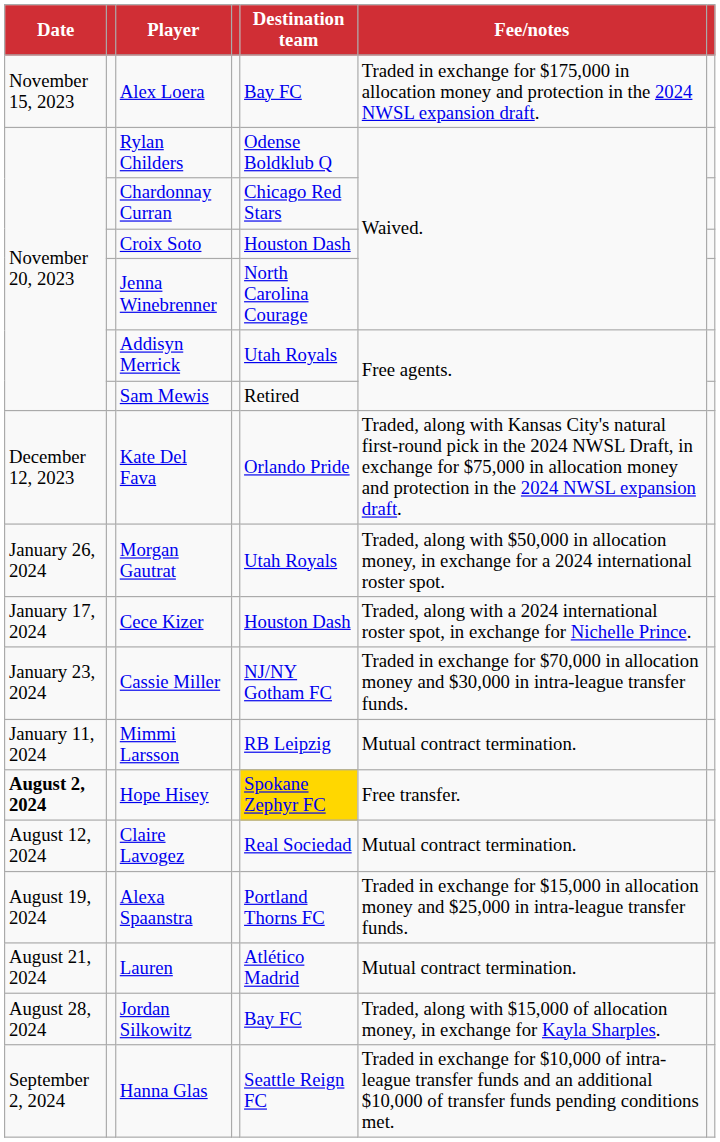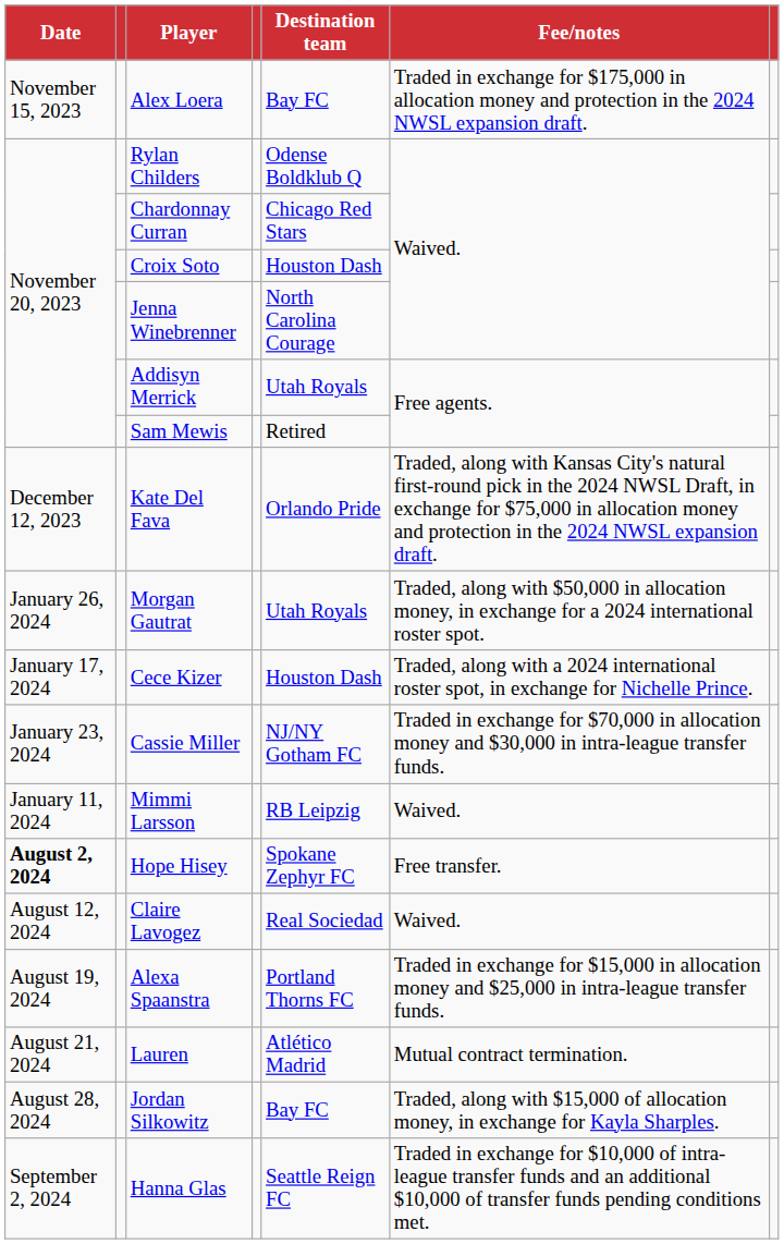 <table class="wikitable sortable">
 <tr>
 <th style="background:#d02e35; color:#fff;" data-sort-type="date">Date</th>
 <th style="background:#d02e35; color:#fff;"></th>
 <th style="background:#d02e35; color:#fff;">Player</th>
 <th style="background:#d02e35; color:#fff;"></th>
 <th style="background:#d02e35; color:#fff;">Destination team</th>
 <th style="background:#d02e35; color:#fff;">Fee/notes</th>
 <th style="background:#d02e35; color:#fff;"></th>
 </tr>
 <tr>
 <td>November 15, 2023</td>
 <td></td>
 <td><a href='#'>Alex Loera</a></td>
 <td></td>
 <td> <a href='#'>Bay FC</a></td>
 <td>Traded in exchange for $175,000 in allocation money and protection in the <a href='#'>2024 NWSL expansion draft</a>.</td>
 <td></td>
 </tr>
 <tr>
 <td rowspan="6">November 20, 2023</td>
 <td></td>
 <td><a href='#'>Rylan Childers</a></td>
 <td></td>
 <td> <a href='#'>Odense Boldklub Q</a></td>
 <td rowspan="4">Waived.</td>
 <td></td>
 </tr>
 <tr>
 <td></td>
 <td><a href='#'>Chardonnay Curran</a></td>
 <td></td>
 <td> <a href='#'>Chicago Red Stars</a></td>
 <td></td>
 </tr>
 <tr>
 <td></td>
 <td><a href='#'>Croix Soto</a></td>
 <td></td>
 <td> <a href='#'>Houston Dash</a></td>
 <td></td>
 </tr>
 <tr>
 <td></td>
 <td><a href='#'>Jenna Winebrenner</a></td>
 <td></td>
 <td> <a href='#'>North Carolina Courage</a></td>
 <td></td>
 </tr>
 <tr>
 <td></td>
 <td><a href='#'>Addisyn Merrick</a></td>
 <td></td>
 <td> <a href='#'>Utah Royals</a></td>
 <td rowspan="2">Free agents.</td>
 <td></td>
 </tr>
 <tr>
 <td></td>
 <td><a href='#'>Sam Mewis</a></td>
 <td></td>
 <td>Retired</td>
 <td></td>
 </tr>
 <tr>
 <td>December 12, 2023</td>
 <td></td>
 <td><a href='#'>Kate Del Fava</a></td>
 <td></td>
 <td> <a href='#'>Orlando Pride</a></td>
 <td>Traded, along with Kansas City's natural first-round pick in the 2024 NWSL Draft, in exchange for $75,000 in allocation money and protection in the <a href='#'>2024 NWSL expansion draft</a>.</td>
 <td></td>
 </tr>
 <tr>
 <td>January 26, 2024</td>
 <td></td>
 <td><a href='#'>Morgan Gautrat</a></td>
 <td></td>
 <td> <a href='#'>Utah Royals</a></td>
 <td>Traded, along with $50,000 in allocation money, in exchange for a 2024 international roster spot.</td>
 <td></td>
 </tr>
 <tr>
 <td>January 17, 2024</td>
 <td></td>
 <td><a href='#'>Cece Kizer</a></td>
 <td></td>
 <td> <a href='#'>Houston Dash</a></td>
 <td>Traded, along with a 2024 international roster spot, in exchange for <a href='#'>Nichelle Prince</a>.</td>
 <td></td>
 </tr>
 <tr>
 <td>January 23, 2024</td>
 <td></td>
 <td><a href='#'>Cassie Miller</a></td>
 <td></td>
 <td> <a href='#'>NJ/NY Gotham FC</a></td>
 <td>Traded in exchange for $70,000 in allocation money and $30,000 in intra-league transfer funds.</td>
 <td></td>
 </tr>
 <tr>
 <td>January 11, 2024</td>
 <td></td>
 <td><a href='#'>Mimmi Larsson</a></td>
 <td></td>
 <td> <a href='#'>RB Leipzig</a></td>
-<td>Mutual contract termination.</td>
+<td>Waived.</td>
 <td></td>
 </tr>
 <tr>
 <td><strong>August 2, 2024</strong></td>
 <td></td>
 <td><a href='#'>Hope Hisey</a></td>
 <td></td>
-<td style="background: gold;"> <a href='#'>Spokane Zephyr FC</a></td>
+<td> <a href='#'>Spokane Zephyr FC</a></td>
 <td>Free transfer.</td>
 <td></td>
 </tr>
 <tr>
 <td>August 12, 2024</td>
 <td></td>
 <td><a href='#'>Claire Lavogez</a></td>
 <td></td>
 <td> <a href='#'>Real Sociedad</a></td>
-<td>Mutual contract termination.</td>
+<td>Waived.</td>
 <td></td>
 </tr>
 <tr>
 <td>August 19, 2024</td>
 <td></td>
 <td><a href='#'>Alexa Spaanstra</a></td>
 <td></td>
 <td> <a href='#'>Portland Thorns FC</a></td>
 <td>Traded in exchange for $15,000 in allocation money and $25,000 in intra-league transfer funds.</td>
 <td></td>
 </tr>
 <tr>
 <td>August 21, 2024</td>
 <td></td>
 <td><a href='#'>Lauren</a></td>
 <td></td>
 <td> <a href='#'>Atlético Madrid</a></td>
 <td>Mutual contract termination.</td>
 <td></td>
 </tr>
 <tr>
 <td>August 28, 2024</td>
 <td></td>
 <td><a href='#'>Jordan Silkowitz</a></td>
 <td></td>
 <td> <a href='#'>Bay FC</a></td>
 <td>Traded, along with $15,000 of allocation money, in exchange for <a href='#'>Kayla Sharples</a>.</td>
 <td></td>
 </tr>
 <tr>
 <td>September 2, 2024</td>
 <td></td>
 <td><a href='#'>Hanna Glas</a></td>
 <td></td>
 <td> <a href='#'>Seattle Reign FC</a></td>
 <td>Traded in exchange for $10,000 of intra-league transfer funds and an additional $10,000 of transfer funds pending conditions met.</td>
 <td></td>
 </tr>
 </table>
